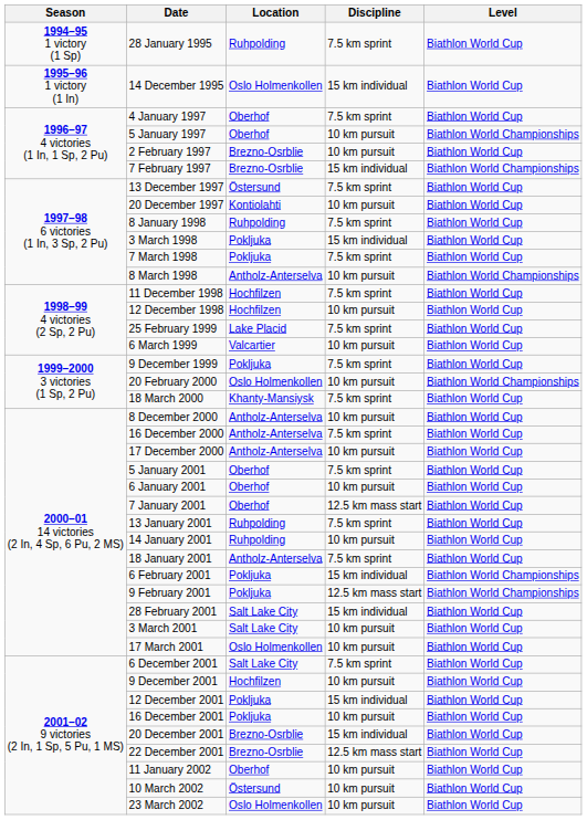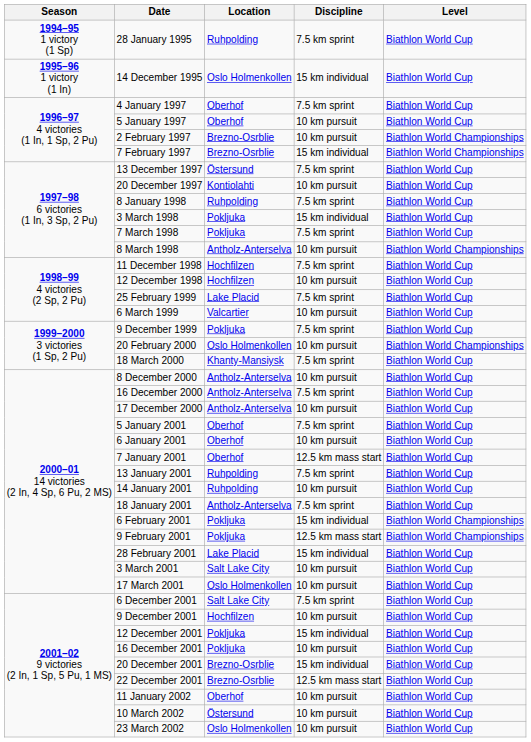 <table class="wikitable sortable sticky-header">
 <tr>
 <th>Season</th>
 <th>Date</th>
 <th>Location</th>
 <th>Discipline</th>
 <th>Level</th>
 </tr>
 <tr>
 <td rowspan="1" style="text-align:center;"><strong><a href='#'>1994–95</a></strong> <br>1 victory <br>(1 Sp)</td>
 <td>28 January 1995</td>
 <td> <a href='#'>Ruhpolding</a></td>
 <td>7.5 km sprint</td>
 <td><a href='#'>Biathlon World Cup</a></td>
 </tr>
 <tr>
 <td rowspan="1" style="text-align:center;"><strong><a href='#'>1995–96</a></strong><br>1 victory <br>(1 In)</td>
 <td>14 December 1995</td>
 <td> <a href='#'>Oslo Holmenkollen</a></td>
 <td>15 km individual</td>
 <td><a href='#'>Biathlon World Cup</a></td>
 </tr>
 <tr>
 <td rowspan="4" style="text-align:center;"><strong><a href='#'>1996–97</a></strong><br> 4 victories<br>(1 In, 1 Sp, 2 Pu)</td>
 <td>4 January 1997</td>
 <td> <a href='#'>Oberhof</a></td>
 <td>7.5 km sprint</td>
 <td><a href='#'>Biathlon World Cup</a></td>
 </tr>
 <tr>
 <td>5 January 1997</td>
 <td> <a href='#'>Oberhof</a></td>
 <td>10 km pursuit</td>
-<td><a href='#'>Biathlon World Championships</a></td>
+<td><a href='#'>Biathlon World Cup</a></td>
 </tr>
 <tr>
 <td>2 February 1997</td>
 <td> <a href='#'>Brezno-Osrblie</a></td>
 <td>10 km pursuit</td>
-<td><a href='#'>Biathlon World Cup</a></td>
+<td><a href='#'>Biathlon World Championships</a></td>
 </tr>
 <tr>
 <td>7 February 1997</td>
 <td> <a href='#'>Brezno-Osrblie</a></td>
 <td>15 km individual</td>
 <td><a href='#'>Biathlon World Championships</a></td>
 </tr>
 <tr>
 <td rowspan="6" style="text-align:center;"><strong><a href='#'>1997–98</a></strong><br>6 victories<br>(1 In, 3 Sp, 2 Pu)</td>
 <td>13 December 1997</td>
 <td> <a href='#'>Östersund</a></td>
 <td>7.5 km sprint</td>
 <td><a href='#'>Biathlon World Cup</a></td>
 </tr>
 <tr>
 <td>20 December 1997</td>
 <td> <a href='#'>Kontiolahti</a></td>
 <td>10 km pursuit</td>
 <td><a href='#'>Biathlon World Cup</a></td>
 </tr>
 <tr>
 <td>8 January 1998</td>
 <td> <a href='#'>Ruhpolding</a></td>
 <td>7.5 km sprint</td>
 <td><a href='#'>Biathlon World Cup</a></td>
 </tr>
 <tr>
 <td>3 March 1998</td>
 <td> <a href='#'>Pokljuka</a></td>
 <td>15 km individual</td>
 <td><a href='#'>Biathlon World Cup</a></td>
 </tr>
 <tr>
 <td>7 March 1998</td>
 <td> <a href='#'>Pokljuka</a></td>
 <td>7.5 km sprint</td>
 <td><a href='#'>Biathlon World Cup</a></td>
 </tr>
 <tr>
 <td>8 March 1998</td>
 <td> <a href='#'>Antholz-Anterselva</a></td>
 <td>10 km pursuit</td>
 <td><a href='#'>Biathlon World Championships</a></td>
 </tr>
 <tr>
 <td rowspan="4" style="text-align:center;"><strong><a href='#'>1998–99</a></strong><br>4 victories<br>(2 Sp, 2 Pu)</td>
 <td>11 December 1998</td>
 <td> <a href='#'>Hochfilzen</a></td>
 <td>7.5 km sprint</td>
 <td><a href='#'>Biathlon World Cup</a></td>
 </tr>
 <tr>
 <td>12 December 1998</td>
 <td> <a href='#'>Hochfilzen</a></td>
 <td>10 km pursuit</td>
 <td><a href='#'>Biathlon World Cup</a></td>
 </tr>
 <tr>
 <td>25 February 1999</td>
 <td> <a href='#'>Lake Placid</a></td>
 <td>7.5 km sprint</td>
 <td><a href='#'>Biathlon World Cup</a></td>
 </tr>
 <tr>
 <td>6 March 1999</td>
 <td> <a href='#'>Valcartier</a></td>
 <td>10 km pursuit</td>
 <td><a href='#'>Biathlon World Cup</a></td>
 </tr>
 <tr>
 <td rowspan="3" style="text-align:center;"><strong><a href='#'>1999–2000</a></strong><br>3 victories<br>(1 Sp, 2 Pu)</td>
 <td>9 December 1999</td>
 <td> <a href='#'>Pokljuka</a></td>
 <td>7.5 km sprint</td>
 <td><a href='#'>Biathlon World Cup</a></td>
 </tr>
 <tr>
 <td>20 February 2000</td>
 <td> <a href='#'>Oslo Holmenkollen</a></td>
 <td>10 km pursuit</td>
 <td><a href='#'>Biathlon World Championships</a></td>
 </tr>
 <tr>
 <td>18 March 2000</td>
 <td> <a href='#'>Khanty-Mansiysk</a></td>
 <td>7.5 km sprint</td>
 <td><a href='#'>Biathlon World Cup</a></td>
 </tr>
 <tr>
 <td rowspan="14" style="text-align:center;"><strong><a href='#'>2000–01</a></strong><br>14 victories<br>(2 In, 4 Sp, 6 Pu, 2 MS)</td>
 <td>8 December 2000</td>
 <td> <a href='#'>Antholz-Anterselva</a></td>
 <td>10 km pursuit</td>
 <td><a href='#'>Biathlon World Cup</a></td>
 </tr>
 <tr>
 <td>16 December 2000</td>
 <td> <a href='#'>Antholz-Anterselva</a></td>
 <td>7.5 km sprint</td>
 <td><a href='#'>Biathlon World Cup</a></td>
 </tr>
 <tr>
 <td>17 December 2000</td>
 <td> <a href='#'>Antholz-Anterselva</a></td>
 <td>10 km pursuit</td>
 <td><a href='#'>Biathlon World Cup</a></td>
 </tr>
 <tr>
 <td>5 January 2001</td>
 <td> <a href='#'>Oberhof</a></td>
 <td>7.5 km sprint</td>
 <td><a href='#'>Biathlon World Cup</a></td>
 </tr>
 <tr>
 <td>6 January 2001</td>
 <td> <a href='#'>Oberhof</a></td>
 <td>10 km pursuit</td>
 <td><a href='#'>Biathlon World Cup</a></td>
 </tr>
 <tr>
 <td>7 January 2001</td>
 <td> <a href='#'>Oberhof</a></td>
 <td>12.5 km mass start</td>
 <td><a href='#'>Biathlon World Cup</a></td>
 </tr>
 <tr>
 <td>13 January 2001</td>
 <td> <a href='#'>Ruhpolding</a></td>
 <td>7.5 km sprint</td>
 <td><a href='#'>Biathlon World Cup</a></td>
 </tr>
 <tr>
 <td>14 January 2001</td>
 <td> <a href='#'>Ruhpolding</a></td>
 <td>10 km pursuit</td>
 <td><a href='#'>Biathlon World Cup</a></td>
 </tr>
 <tr>
 <td>18 January 2001</td>
 <td> <a href='#'>Antholz-Anterselva</a></td>
 <td>7.5 km sprint</td>
 <td><a href='#'>Biathlon World Cup</a></td>
 </tr>
 <tr>
 <td>6 February 2001</td>
 <td> <a href='#'>Pokljuka</a></td>
 <td>15 km individual</td>
 <td><a href='#'>Biathlon World Championships</a></td>
 </tr>
 <tr>
 <td>9 February 2001</td>
 <td> <a href='#'>Pokljuka</a></td>
 <td>12.5 km mass start</td>
 <td><a href='#'>Biathlon World Championships</a></td>
 </tr>
 <tr>
 <td>28 February 2001</td>
-<td> <a href='#'>Salt Lake City</a></td>
+<td> <a href='#'>Lake Placid</a></td>
 <td>15 km individual</td>
 <td><a href='#'>Biathlon World Cup</a></td>
 </tr>
 <tr>
 <td>3 March 2001</td>
 <td> <a href='#'>Salt Lake City</a></td>
 <td>10 km pursuit</td>
 <td><a href='#'>Biathlon World Cup</a></td>
 </tr>
 <tr>
 <td>17 March 2001</td>
 <td> <a href='#'>Oslo Holmenkollen</a></td>
 <td>10 km pursuit</td>
 <td><a href='#'>Biathlon World Cup</a></td>
 </tr>
 <tr>
 <td rowspan="9" style="text-align:center;"><strong><a href='#'>2001–02</a></strong><br>9 victories<br>(2 In, 1 Sp, 5 Pu, 1 MS)</td>
 <td>6 December 2001</td>
 <td> <a href='#'>Salt Lake City</a></td>
 <td>7.5 km sprint</td>
 <td><a href='#'>Biathlon World Cup</a></td>
 </tr>
 <tr>
 <td>9 December 2001</td>
 <td> <a href='#'>Hochfilzen</a></td>
 <td>10 km pursuit</td>
 <td><a href='#'>Biathlon World Cup</a></td>
 </tr>
 <tr>
 <td>12 December 2001</td>
 <td> <a href='#'>Pokljuka</a></td>
 <td>15 km individual</td>
 <td><a href='#'>Biathlon World Cup</a></td>
 </tr>
 <tr>
 <td>16 December 2001</td>
 <td> <a href='#'>Pokljuka</a></td>
 <td>10 km pursuit</td>
 <td><a href='#'>Biathlon World Cup</a></td>
 </tr>
 <tr>
 <td>20 December 2001</td>
 <td> <a href='#'>Brezno-Osrblie</a></td>
 <td>15 km individual</td>
 <td><a href='#'>Biathlon World Cup</a></td>
 </tr>
 <tr>
 <td>22 December 2001</td>
 <td> <a href='#'>Brezno-Osrblie</a></td>
 <td>12.5 km mass start</td>
 <td><a href='#'>Biathlon World Cup</a></td>
 </tr>
 <tr>
 <td>11 January 2002</td>
 <td> <a href='#'>Oberhof</a></td>
 <td>10 km pursuit</td>
 <td><a href='#'>Biathlon World Cup</a></td>
 </tr>
 <tr>
 <td>10 March 2002</td>
 <td> <a href='#'>Östersund</a></td>
 <td>10 km pursuit</td>
 <td><a href='#'>Biathlon World Cup</a></td>
 </tr>
 <tr>
 <td>23 March 2002</td>
 <td> <a href='#'>Oslo Holmenkollen</a></td>
 <td>10 km pursuit</td>
 <td><a href='#'>Biathlon World Cup</a></td>
 </tr>
 </table>
